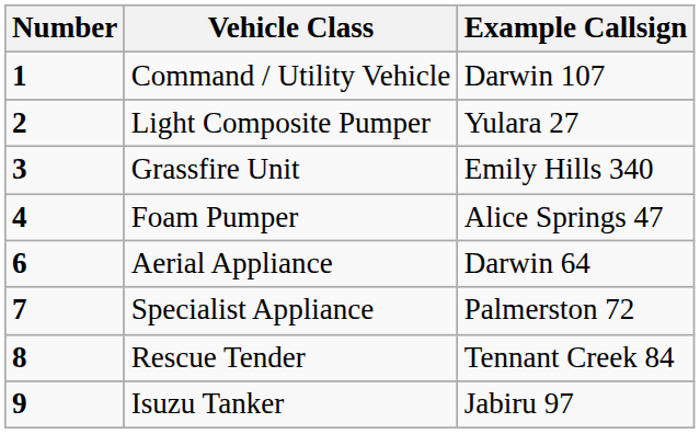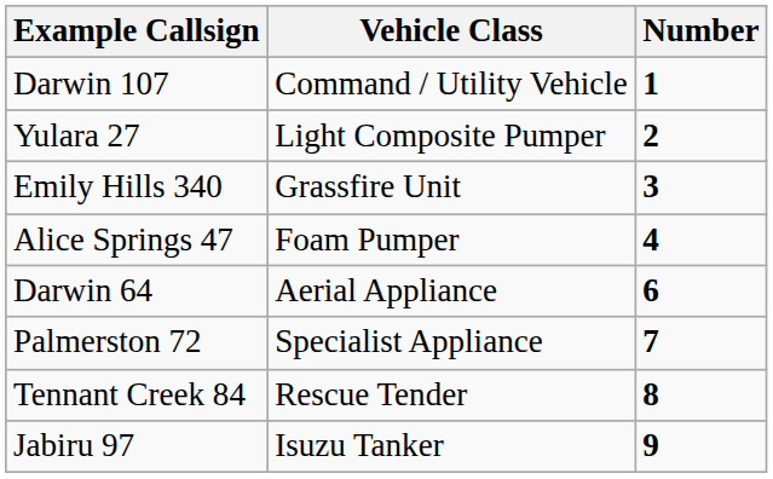 <table class="wikitable">
 <tr>
+<th>Example Callsign</th>
+<th>Vehicle Class</th>
 <th>Number</th>
-<th>Vehicle Class</th>
-<th>Example Callsign</th>
 </tr>
 <tr>
+<td>Darwin 107</td>
+<td>Command / Utility Vehicle</td>
 <td><strong>1</strong></td>
-<td>Command / Utility Vehicle</td>
-<td>Darwin 107</td>
 </tr>
 <tr>
+<td>Yulara 27</td>
+<td>Light Composite Pumper</td>
 <td><strong>2</strong></td>
-<td>Light Composite Pumper</td>
-<td>Yulara 27</td>
 </tr>
 <tr>
+<td>Emily Hills 340</td>
+<td>Grassfire Unit</td>
 <td><strong>3</strong></td>
-<td>Grassfire Unit</td>
-<td>Emily Hills 340</td>
 </tr>
 <tr>
+<td>Alice Springs 47</td>
+<td>Foam Pumper</td>
 <td><strong>4</strong></td>
-<td>Foam Pumper</td>
-<td>Alice Springs 47</td>
 </tr>
 <tr>
+<td>Darwin 64</td>
+<td>Aerial Appliance</td>
 <td><strong>6</strong></td>
-<td>Aerial Appliance</td>
-<td>Darwin 64</td>
 </tr>
 <tr>
+<td>Palmerston 72</td>
+<td>Specialist Appliance</td>
 <td><strong>7</strong></td>
-<td>Specialist Appliance</td>
-<td>Palmerston 72</td>
 </tr>
 <tr>
+<td>Tennant Creek 84</td>
+<td>Rescue Tender</td>
 <td><strong>8</strong></td>
-<td>Rescue Tender</td>
-<td>Tennant Creek 84</td>
 </tr>
 <tr>
+<td>Jabiru 97</td>
+<td>Isuzu Tanker</td>
 <td><strong>9</strong></td>
-<td>Isuzu Tanker</td>
-<td>Jabiru 97</td>
 </tr>
 </table>
